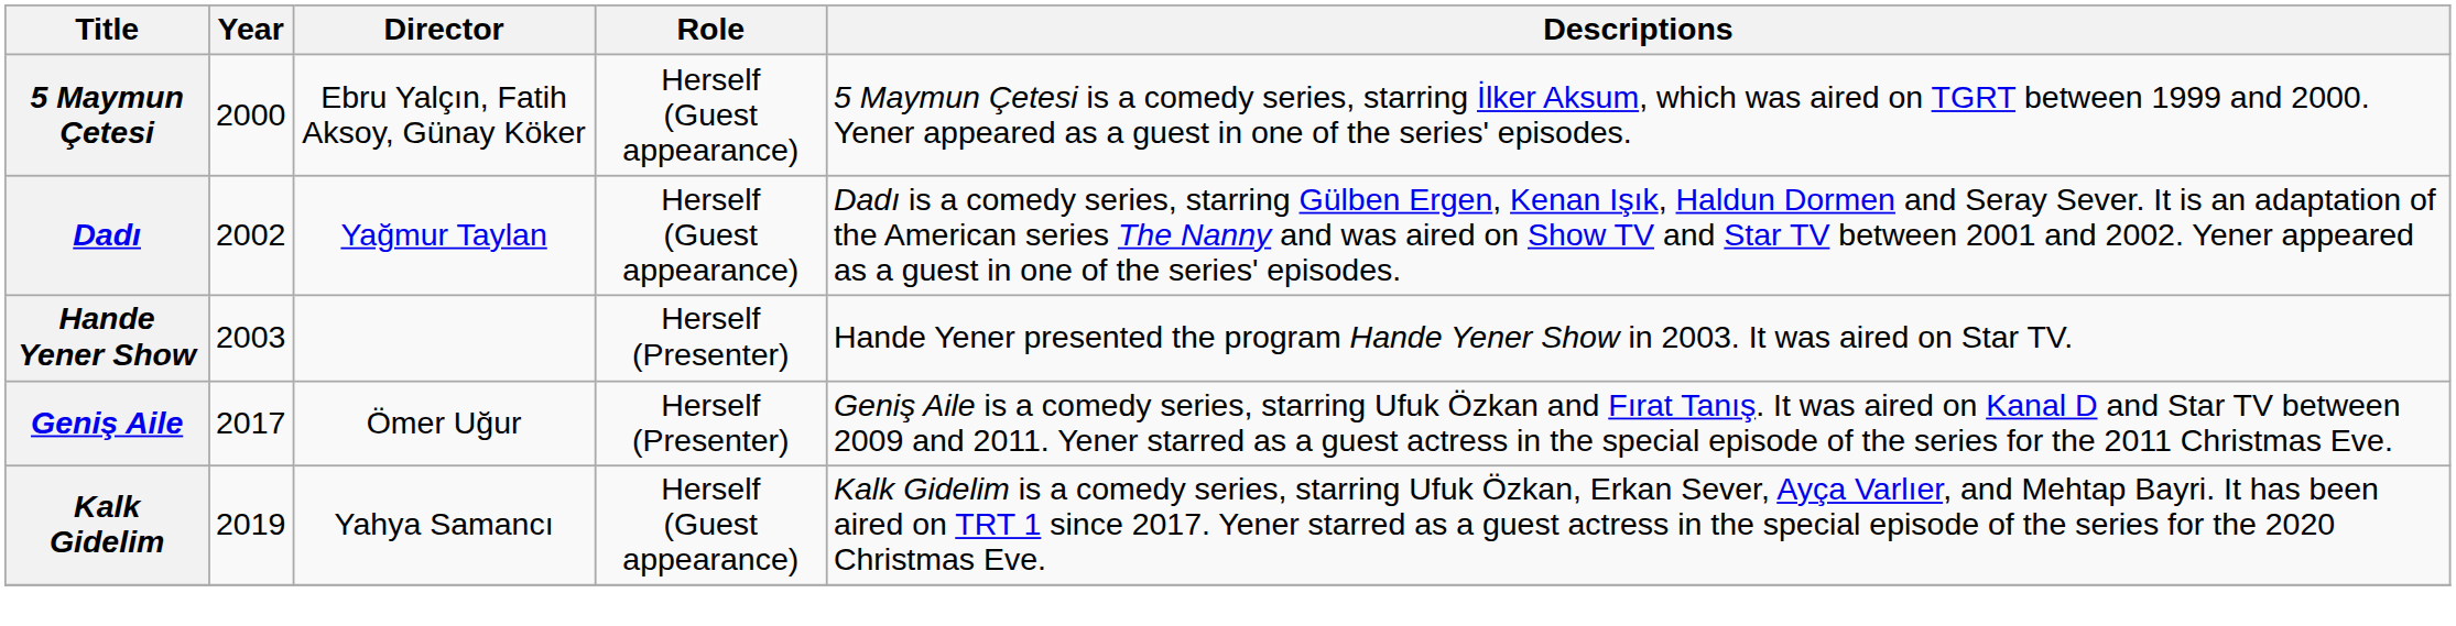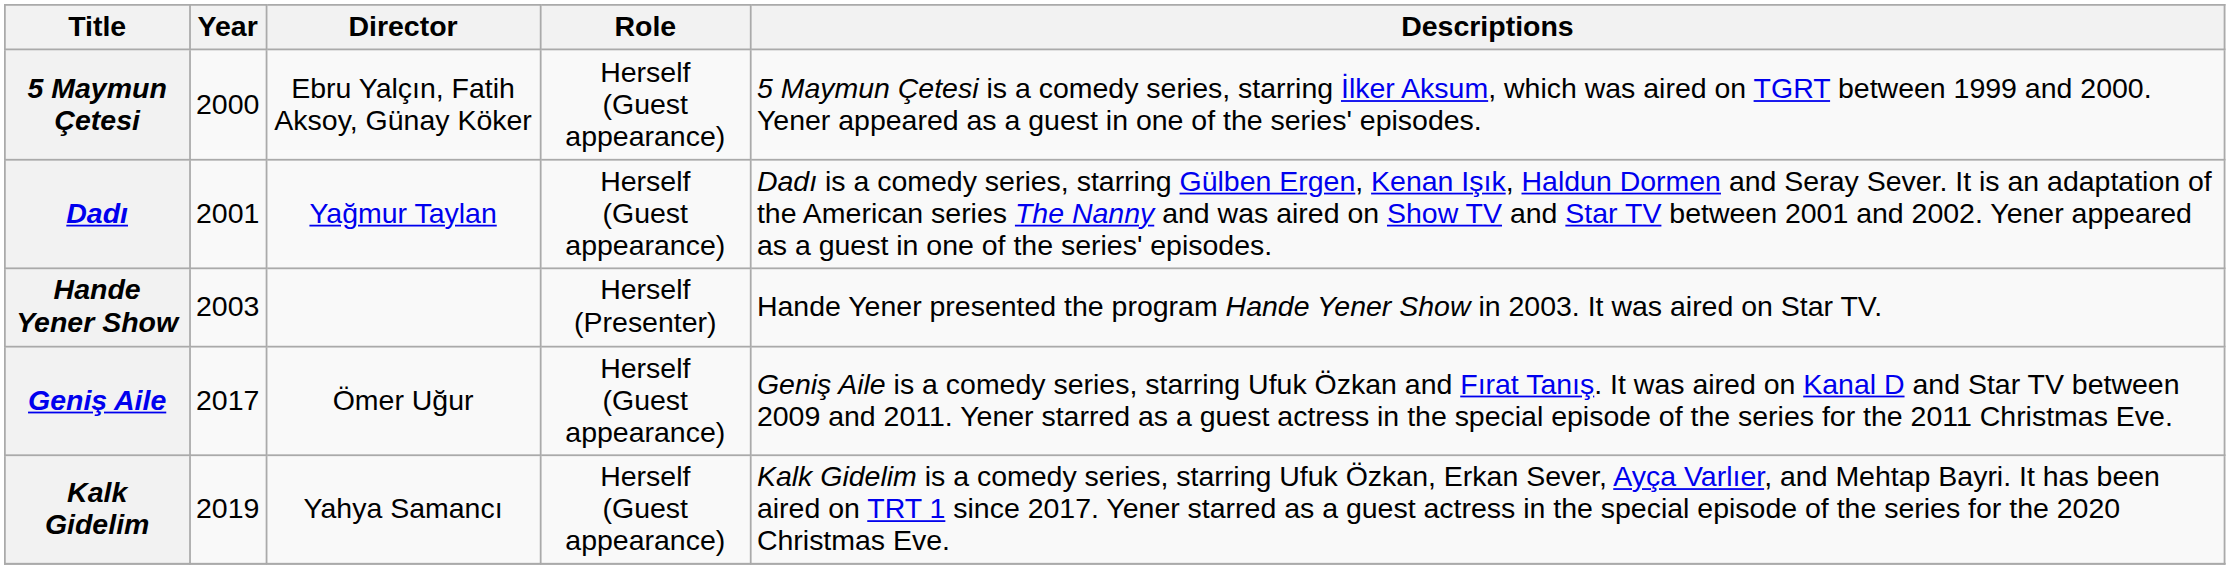 <table class="wikitable plainrowheaders sortable" style="text-align:center;">
 <tr>
 <th scope="col">Title</th>
 <th scope="col">Year</th>
 <th scope="col">Director</th>
 <th scope="col">Role</th>
 <th scope="col" class="unsortable">Descriptions</th>
 </tr>
 <tr>
 <th scope="row"><em>5 Maymun Çetesi</em></th>
 <td>2000</td>
 <td>Ebru Yalçın, Fatih Aksoy, Günay Köker</td>
 <td>Herself <br>(Guest appearance)</td>
 <td style="text-align:left;"><em>5 Maymun Çetesi</em> is a comedy series, starring <a href='#'>İlker Aksum</a>, which was aired on <a href='#'>TGRT</a> between 1999 and 2000. Yener appeared as a guest in one of the series' episodes.</td>
 </tr>
 <tr>
 <th scope="row"><em><a href='#'>Dadı</a></em></th>
-<td>2002</td>
+<td>2001</td>
 <td><a href='#'>Yağmur Taylan</a></td>
 <td>Herself <br>(Guest appearance)</td>
 <td style="text-align:left;"><em>Dadı</em> is a comedy series, starring <a href='#'>Gülben Ergen</a>, <a href='#'>Kenan Işık</a>, <a href='#'>Haldun Dormen</a> and Seray Sever. It is an adaptation of the American series <em><a href='#'>The Nanny</a></em> and was aired on <a href='#'>Show TV</a> and <a href='#'>Star TV</a> between 2001 and 2002. Yener appeared as a guest in one of the series' episodes.</td>
 </tr>
 <tr>
 <th scope="row"><em>Hande Yener Show</em></th>
 <td>2003</td>
 <td></td>
 <td>Herself (Presenter)</td>
 <td style="text-align:left;">Hande Yener presented the program <em>Hande Yener Show</em> in 2003. It was aired on Star TV.</td>
 </tr>
 <tr>
 <th scope="row"><em><a href='#'>Geniş Aile</a></em></th>
 <td>2017</td>
 <td>Ömer Uğur</td>
-<td>Herself (Presenter)</td>
+<td>Herself <br>(Guest appearance)</td>
 <td style="text-align:left;"><em>Geniş Aile</em> is a comedy series, starring Ufuk Özkan and <a href='#'>Fırat Tanış</a>. It was aired on <a href='#'>Kanal D</a> and Star TV between 2009 and 2011. Yener starred as a guest actress in the special episode of the series for the 2011 Christmas Eve.</td>
 </tr>
 <tr>
 <th scope="row"><em>Kalk Gidelim</em></th>
 <td>2019</td>
 <td>Yahya Samancı</td>
 <td>Herself <br>(Guest appearance)</td>
 <td style="text-align:left;"><em>Kalk Gidelim</em> is a comedy series, starring Ufuk Özkan, Erkan Sever, <a href='#'>Ayça Varlıer</a>, and Mehtap Bayri. It has been aired on <a href='#'>TRT 1</a> since 2017. Yener starred as a guest actress in the special episode of the series for the 2020 Christmas Eve.</td>
 </tr>
 <tr>
 </tr>
 </table>
